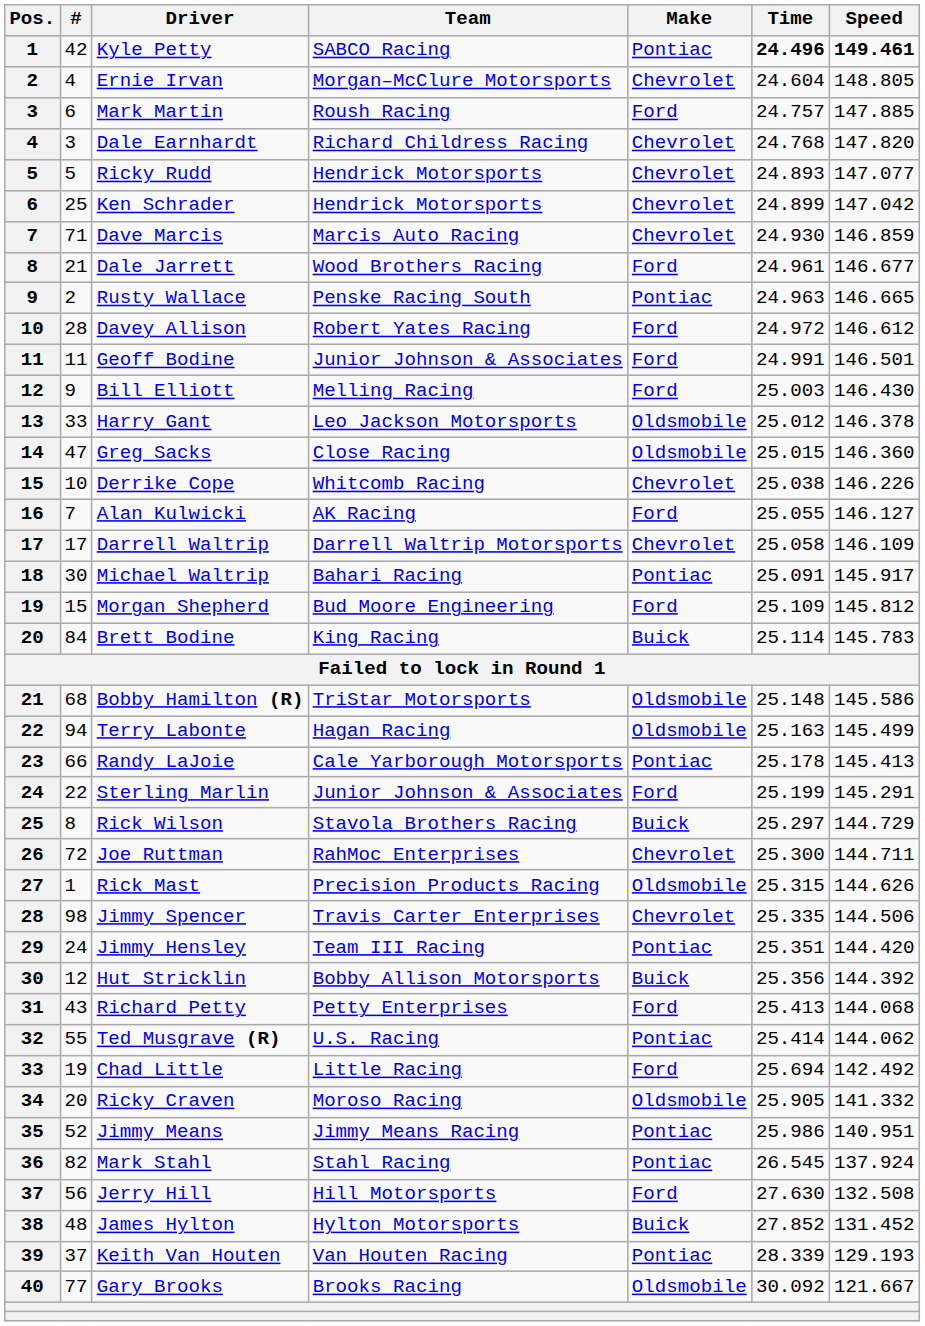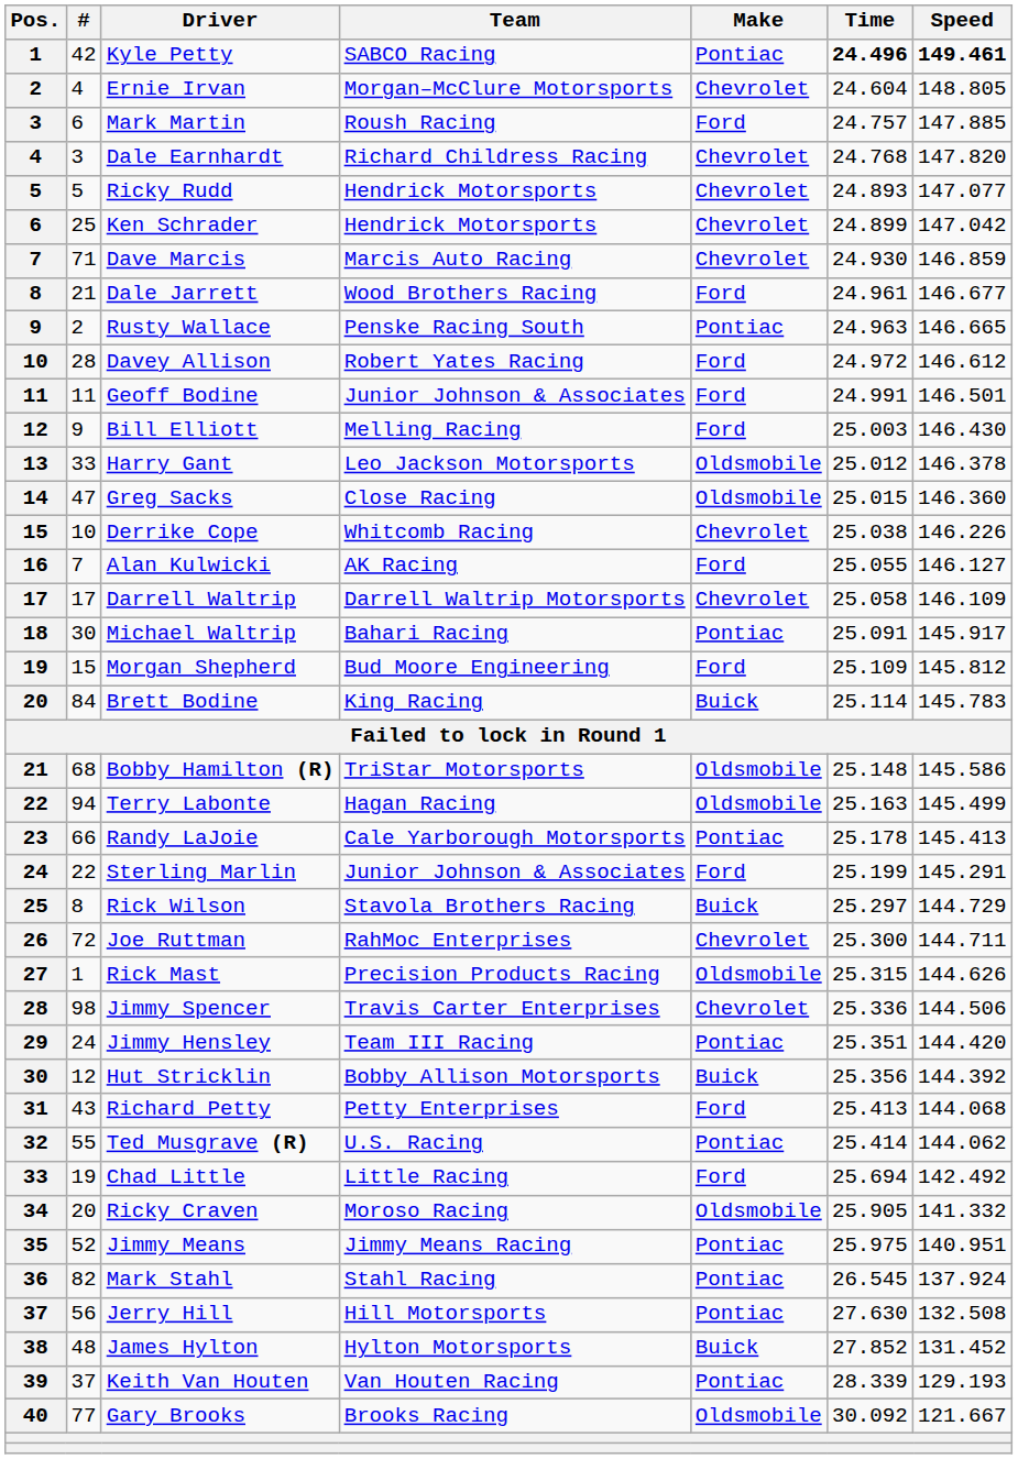 <table class="wikitable" style="font-size:95%">
 <tr>
 <th>Pos.</th>
 <th>#</th>
 <th>Driver</th>
 <th>Team</th>
 <th>Make</th>
 <th>Time</th>
 <th>Speed</th>
 </tr>
 <tr>
 <th>1</th>
 <td>42</td>
 <td><a href='#'>Kyle Petty</a></td>
 <td><a href='#'>SABCO Racing</a></td>
 <td><a href='#'>Pontiac</a></td>
 <td><strong>24.496</strong></td>
 <td><strong>149.461</strong></td>
 </tr>
 <tr>
 <th>2</th>
 <td>4</td>
 <td><a href='#'>Ernie Irvan</a></td>
 <td><a href='#'>Morgan–McClure Motorsports</a></td>
 <td><a href='#'>Chevrolet</a></td>
 <td>24.604</td>
 <td>148.805</td>
 </tr>
 <tr>
 <th>3</th>
 <td>6</td>
 <td><a href='#'>Mark Martin</a></td>
 <td><a href='#'>Roush Racing</a></td>
 <td><a href='#'>Ford</a></td>
 <td>24.757</td>
 <td>147.885</td>
 </tr>
 <tr>
 <th>4</th>
 <td>3</td>
 <td><a href='#'>Dale Earnhardt</a></td>
 <td><a href='#'>Richard Childress Racing</a></td>
 <td><a href='#'>Chevrolet</a></td>
 <td>24.768</td>
 <td>147.820</td>
 </tr>
 <tr>
 <th>5</th>
 <td>5</td>
 <td><a href='#'>Ricky Rudd</a></td>
 <td><a href='#'>Hendrick Motorsports</a></td>
 <td><a href='#'>Chevrolet</a></td>
 <td>24.893</td>
 <td>147.077</td>
 </tr>
 <tr>
 <th>6</th>
 <td>25</td>
 <td><a href='#'>Ken Schrader</a></td>
 <td><a href='#'>Hendrick Motorsports</a></td>
 <td><a href='#'>Chevrolet</a></td>
 <td>24.899</td>
 <td>147.042</td>
 </tr>
 <tr>
 <th>7</th>
 <td>71</td>
 <td><a href='#'>Dave Marcis</a></td>
 <td><a href='#'>Marcis Auto Racing</a></td>
 <td><a href='#'>Chevrolet</a></td>
 <td>24.930</td>
 <td>146.859</td>
 </tr>
 <tr>
 <th>8</th>
 <td>21</td>
 <td><a href='#'>Dale Jarrett</a></td>
 <td><a href='#'>Wood Brothers Racing</a></td>
 <td><a href='#'>Ford</a></td>
 <td>24.961</td>
 <td>146.677</td>
 </tr>
 <tr>
 <th>9</th>
 <td>2</td>
 <td><a href='#'>Rusty Wallace</a></td>
 <td><a href='#'>Penske Racing South</a></td>
 <td><a href='#'>Pontiac</a></td>
 <td>24.963</td>
 <td>146.665</td>
 </tr>
 <tr>
 <th>10</th>
 <td>28</td>
 <td><a href='#'>Davey Allison</a></td>
 <td><a href='#'>Robert Yates Racing</a></td>
 <td><a href='#'>Ford</a></td>
 <td>24.972</td>
 <td>146.612</td>
 </tr>
 <tr>
 <th>11</th>
 <td>11</td>
 <td><a href='#'>Geoff Bodine</a></td>
 <td><a href='#'>Junior Johnson & Associates</a></td>
 <td><a href='#'>Ford</a></td>
 <td>24.991</td>
 <td>146.501</td>
 </tr>
 <tr>
 <th>12</th>
 <td>9</td>
 <td><a href='#'>Bill Elliott</a></td>
 <td><a href='#'>Melling Racing</a></td>
 <td><a href='#'>Ford</a></td>
 <td>25.003</td>
 <td>146.430</td>
 </tr>
 <tr>
 <th>13</th>
 <td>33</td>
 <td><a href='#'>Harry Gant</a></td>
 <td><a href='#'>Leo Jackson Motorsports</a></td>
 <td><a href='#'>Oldsmobile</a></td>
 <td>25.012</td>
 <td>146.378</td>
 </tr>
 <tr>
 <th>14</th>
 <td>47</td>
 <td><a href='#'>Greg Sacks</a></td>
 <td><a href='#'>Close Racing</a></td>
 <td><a href='#'>Oldsmobile</a></td>
 <td>25.015</td>
 <td>146.360</td>
 </tr>
 <tr>
 <th>15</th>
 <td>10</td>
 <td><a href='#'>Derrike Cope</a></td>
 <td><a href='#'>Whitcomb Racing</a></td>
 <td><a href='#'>Chevrolet</a></td>
 <td>25.038</td>
 <td>146.226</td>
 </tr>
 <tr>
 <th>16</th>
 <td>7</td>
 <td><a href='#'>Alan Kulwicki</a></td>
 <td><a href='#'>AK Racing</a></td>
 <td><a href='#'>Ford</a></td>
 <td>25.055</td>
 <td>146.127</td>
 </tr>
 <tr>
 <th>17</th>
 <td>17</td>
 <td><a href='#'>Darrell Waltrip</a></td>
 <td><a href='#'>Darrell Waltrip Motorsports</a></td>
 <td><a href='#'>Chevrolet</a></td>
 <td>25.058</td>
 <td>146.109</td>
 </tr>
 <tr>
 <th>18</th>
 <td>30</td>
 <td><a href='#'>Michael Waltrip</a></td>
 <td><a href='#'>Bahari Racing</a></td>
 <td><a href='#'>Pontiac</a></td>
 <td>25.091</td>
 <td>145.917</td>
 </tr>
 <tr>
 <th>19</th>
 <td>15</td>
 <td><a href='#'>Morgan Shepherd</a></td>
 <td><a href='#'>Bud Moore Engineering</a></td>
 <td><a href='#'>Ford</a></td>
 <td>25.109</td>
 <td>145.812</td>
 </tr>
 <tr>
 <th>20</th>
 <td>84</td>
 <td><a href='#'>Brett Bodine</a></td>
 <td><a href='#'>King Racing</a></td>
 <td><a href='#'>Buick</a></td>
 <td>25.114</td>
 <td>145.783</td>
 </tr>
 <tr>
 <th colspan="7">Failed to lock in Round 1</th>
 </tr>
 <tr>
 <th>21</th>
 <td>68</td>
 <td><a href='#'>Bobby Hamilton</a> <strong>(R)</strong></td>
 <td><a href='#'>TriStar Motorsports</a></td>
 <td><a href='#'>Oldsmobile</a></td>
 <td>25.148</td>
 <td>145.586</td>
 </tr>
 <tr>
 <th>22</th>
 <td>94</td>
 <td><a href='#'>Terry Labonte</a></td>
 <td><a href='#'>Hagan Racing</a></td>
 <td><a href='#'>Oldsmobile</a></td>
 <td>25.163</td>
 <td>145.499</td>
 </tr>
 <tr>
 <th>23</th>
 <td>66</td>
 <td><a href='#'>Randy LaJoie</a></td>
 <td><a href='#'>Cale Yarborough Motorsports</a></td>
 <td><a href='#'>Pontiac</a></td>
 <td>25.178</td>
 <td>145.413</td>
 </tr>
 <tr>
 <th>24</th>
 <td>22</td>
 <td><a href='#'>Sterling Marlin</a></td>
 <td><a href='#'>Junior Johnson & Associates</a></td>
 <td><a href='#'>Ford</a></td>
 <td>25.199</td>
 <td>145.291</td>
 </tr>
 <tr>
 <th>25</th>
 <td>8</td>
 <td><a href='#'>Rick Wilson</a></td>
 <td><a href='#'>Stavola Brothers Racing</a></td>
 <td><a href='#'>Buick</a></td>
 <td>25.297</td>
 <td>144.729</td>
 </tr>
 <tr>
 <th>26</th>
 <td>72</td>
 <td><a href='#'>Joe Ruttman</a></td>
 <td><a href='#'>RahMoc Enterprises</a></td>
 <td><a href='#'>Chevrolet</a></td>
 <td>25.300</td>
 <td>144.711</td>
 </tr>
 <tr>
 <th>27</th>
 <td>1</td>
 <td><a href='#'>Rick Mast</a></td>
 <td><a href='#'>Precision Products Racing</a></td>
 <td><a href='#'>Oldsmobile</a></td>
 <td>25.315</td>
 <td>144.626</td>
 </tr>
 <tr>
 <th>28</th>
 <td>98</td>
 <td><a href='#'>Jimmy Spencer</a></td>
 <td><a href='#'>Travis Carter Enterprises</a></td>
 <td><a href='#'>Chevrolet</a></td>
-<td>25.335</td>
+<td>25.336</td>
 <td>144.506</td>
 </tr>
 <tr>
 <th>29</th>
 <td>24</td>
 <td><a href='#'>Jimmy Hensley</a></td>
 <td><a href='#'>Team III Racing</a></td>
 <td><a href='#'>Pontiac</a></td>
 <td>25.351</td>
 <td>144.420</td>
 </tr>
 <tr>
 <th>30</th>
 <td>12</td>
 <td><a href='#'>Hut Stricklin</a></td>
 <td><a href='#'>Bobby Allison Motorsports</a></td>
 <td><a href='#'>Buick</a></td>
 <td>25.356</td>
 <td>144.392</td>
 </tr>
 <tr>
 <th>31</th>
 <td>43</td>
 <td><a href='#'>Richard Petty</a></td>
 <td><a href='#'>Petty Enterprises</a></td>
 <td><a href='#'>Ford</a></td>
 <td>25.413</td>
 <td>144.068</td>
 </tr>
 <tr>
 <th>32</th>
 <td>55</td>
 <td><a href='#'>Ted Musgrave</a> <strong>(R)</strong></td>
 <td><a href='#'>U.S. Racing</a></td>
 <td><a href='#'>Pontiac</a></td>
 <td>25.414</td>
 <td>144.062</td>
 </tr>
 <tr>
 <th>33</th>
 <td>19</td>
 <td><a href='#'>Chad Little</a></td>
 <td><a href='#'>Little Racing</a></td>
 <td><a href='#'>Ford</a></td>
 <td>25.694</td>
 <td>142.492</td>
 </tr>
 <tr>
 <th>34</th>
 <td>20</td>
 <td><a href='#'>Ricky Craven</a></td>
 <td><a href='#'>Moroso Racing</a></td>
 <td><a href='#'>Oldsmobile</a></td>
 <td>25.905</td>
 <td>141.332</td>
 </tr>
 <tr>
 <th>35</th>
 <td>52</td>
 <td><a href='#'>Jimmy Means</a></td>
 <td><a href='#'>Jimmy Means Racing</a></td>
 <td><a href='#'>Pontiac</a></td>
-<td>25.986</td>
+<td>25.975</td>
 <td>140.951</td>
 </tr>
 <tr>
 <th>36</th>
 <td>82</td>
 <td><a href='#'>Mark Stahl</a></td>
 <td><a href='#'>Stahl Racing</a></td>
 <td><a href='#'>Pontiac</a></td>
 <td>26.545</td>
 <td>137.924</td>
 </tr>
 <tr>
 <th>37</th>
 <td>56</td>
 <td><a href='#'>Jerry Hill</a></td>
 <td><a href='#'>Hill Motorsports</a></td>
-<td><a href='#'>Ford</a></td>
+<td><a href='#'>Pontiac</a></td>
 <td>27.630</td>
 <td>132.508</td>
 </tr>
 <tr>
 <th>38</th>
 <td>48</td>
 <td><a href='#'>James Hylton</a></td>
 <td><a href='#'>Hylton Motorsports</a></td>
 <td><a href='#'>Buick</a></td>
 <td>27.852</td>
 <td>131.452</td>
 </tr>
 <tr>
 <th>39</th>
 <td>37</td>
 <td><a href='#'>Keith Van Houten</a></td>
 <td><a href='#'>Van Houten Racing</a></td>
 <td><a href='#'>Pontiac</a></td>
 <td>28.339</td>
 <td>129.193</td>
 </tr>
 <tr>
 <th>40</th>
 <td>77</td>
 <td><a href='#'>Gary Brooks</a></td>
 <td><a href='#'>Brooks Racing</a></td>
 <td><a href='#'>Oldsmobile</a></td>
 <td>30.092</td>
 <td>121.667</td>
 </tr>
 <tr>
 <th colspan="7"></th>
 </tr>
 <tr>
 <th colspan="7"></th>
 </tr>
 </table>
